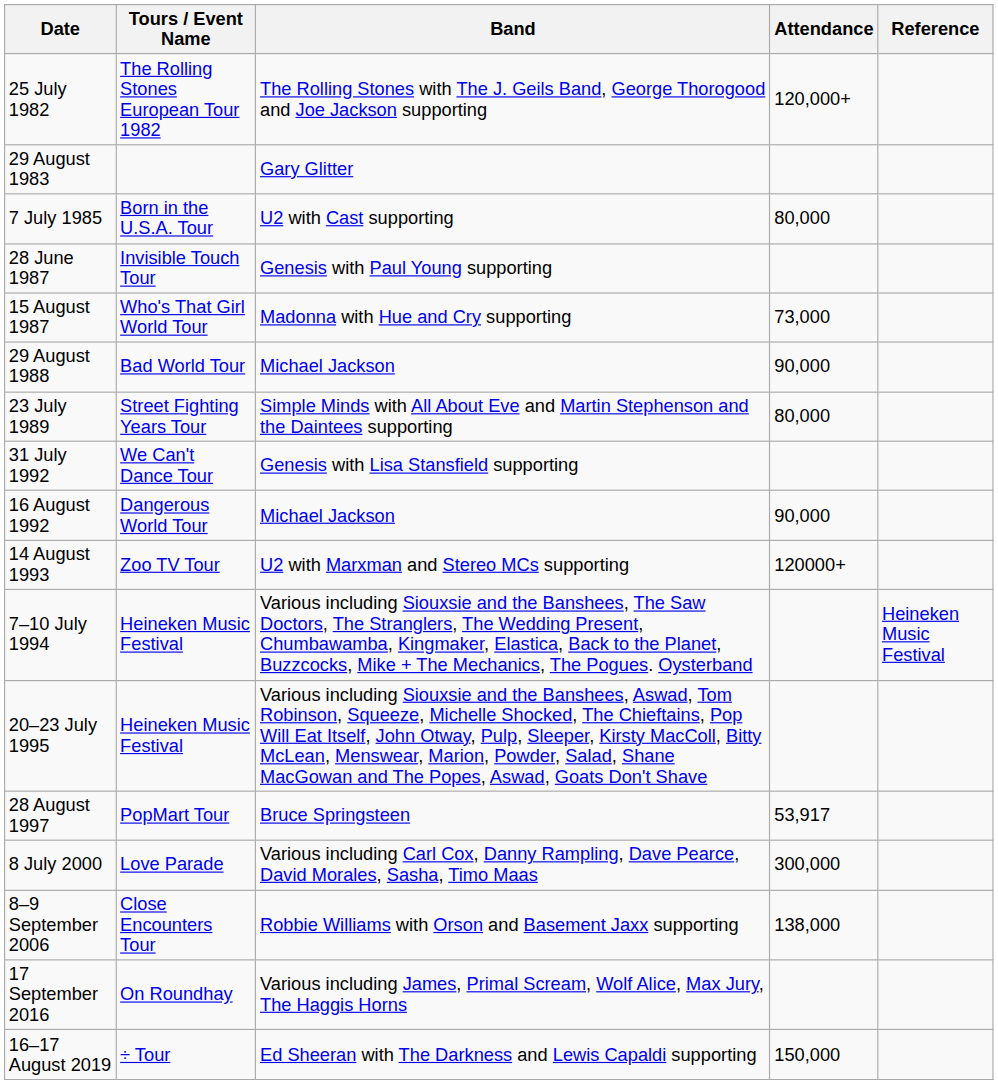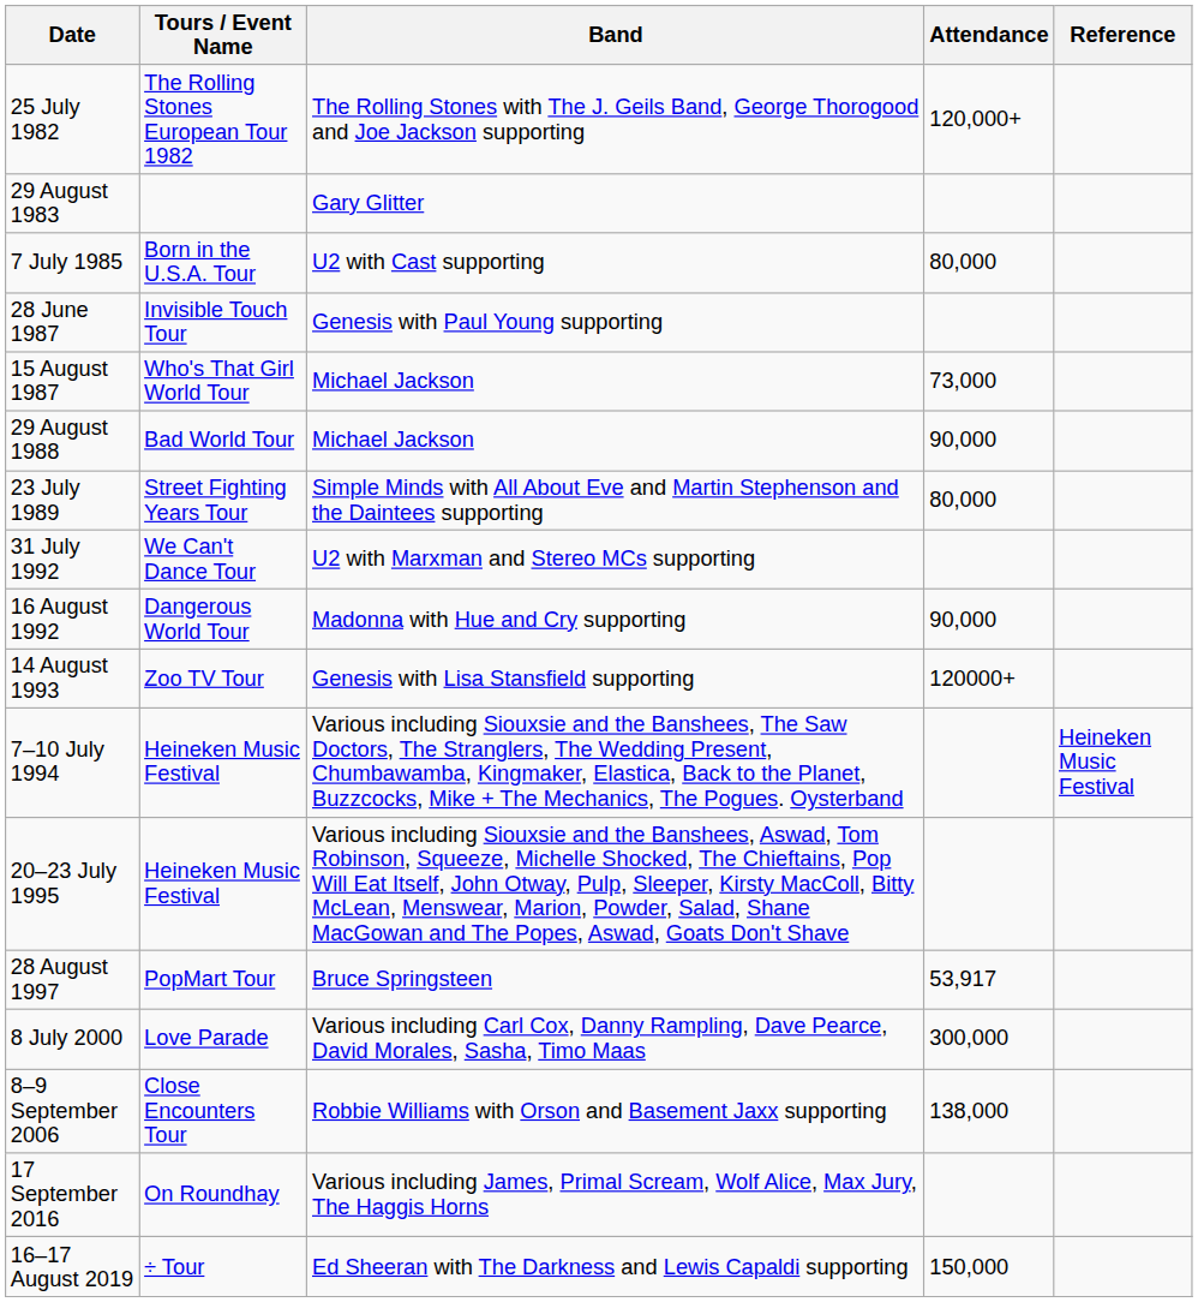 <table class="wikitable collapsible">
 <tr>
 <th>Date</th>
 <th>Tours / Event Name</th>
 <th>Band</th>
 <th>Attendance</th>
 <th>Reference</th>
 </tr>
 <tr>
 <td>25 July 1982</td>
 <td><a href='#'>The Rolling Stones European Tour 1982</a></td>
 <td><a href='#'>The Rolling Stones</a> with <a href='#'>The J. Geils Band</a>, <a href='#'>George Thorogood</a> and <a href='#'>Joe Jackson</a> supporting</td>
 <td>120,000+</td>
 <td></td>
 </tr>
 <tr>
 <td>29 August 1983</td>
 <td></td>
 <td><a href='#'>Gary Glitter</a></td>
 <td></td>
 <td></td>
 </tr>
 <tr>
 <td>7 July 1985</td>
 <td><a href='#'>Born in the U.S.A. Tour</a></td>
 <td><a href='#'>U2</a> with <a href='#'>Cast</a> supporting</td>
 <td>80,000</td>
 <td></td>
 </tr>
 <tr>
 <td>28 June 1987</td>
 <td><a href='#'>Invisible Touch Tour</a></td>
 <td><a href='#'>Genesis</a> with <a href='#'>Paul Young</a> supporting</td>
 <td></td>
 <td></td>
 </tr>
 <tr>
 <td>15 August 1987</td>
 <td><a href='#'>Who's That Girl World Tour</a></td>
-<td><a href='#'>Madonna</a> with <a href='#'>Hue and Cry</a> supporting</td>
+<td><a href='#'>Michael Jackson</a></td>
 <td>73,000</td>
 <td></td>
 </tr>
 <tr>
 <td>29 August 1988</td>
 <td><a href='#'>Bad World Tour</a></td>
 <td><a href='#'>Michael Jackson</a></td>
 <td>90,000</td>
 <td></td>
 </tr>
 <tr |->
 <td>23 July 1989</td>
 <td><a href='#'>Street Fighting Years Tour</a></td>
 <td><a href='#'>Simple Minds</a> with <a href='#'>All About Eve</a> and <a href='#'>Martin Stephenson and the Daintees</a> supporting</td>
 <td>80,000</td>
 <td></td>
 </tr>
 <tr>
 <td>31 July 1992</td>
 <td><a href='#'>We Can't Dance Tour</a></td>
-<td><a href='#'>Genesis</a> with <a href='#'>Lisa Stansfield</a> supporting</td>
+<td><a href='#'>U2</a> with <a href='#'>Marxman</a> and <a href='#'>Stereo MCs</a> supporting</td>
 <td></td>
 <td></td>
 </tr>
 <tr>
 <td>16 August 1992</td>
 <td><a href='#'>Dangerous World Tour</a></td>
-<td><a href='#'>Michael Jackson</a></td>
+<td><a href='#'>Madonna</a> with <a href='#'>Hue and Cry</a> supporting</td>
 <td>90,000</td>
 <td></td>
 </tr>
 <tr>
 <td>14 August 1993</td>
 <td><a href='#'>Zoo TV Tour</a></td>
-<td><a href='#'>U2</a> with <a href='#'>Marxman</a> and <a href='#'>Stereo MCs</a> supporting</td>
+<td><a href='#'>Genesis</a> with <a href='#'>Lisa Stansfield</a> supporting</td>
 <td>120000+</td>
 <td></td>
 </tr>
 <tr>
 <td>7–10 July 1994</td>
 <td><a href='#'>Heineken Music Festival</a></td>
 <td>Various including <a href='#'>Siouxsie and the Banshees</a>, <a href='#'>The Saw Doctors</a>, <a href='#'>The Stranglers</a>, <a href='#'>The Wedding Present</a>, <a href='#'>Chumbawamba</a>, <a href='#'>Kingmaker</a>, <a href='#'>Elastica</a>, <a href='#'>Back to the Planet</a>, <a href='#'>Buzzcocks</a>, <a href='#'>Mike + The Mechanics</a>, <a href='#'>The Pogues</a>. <a href='#'>Oysterband</a></td>
 <td></td>
 <td><a href='#'>Heineken Music Festival</a></td>
 </tr>
 <tr>
 <td>20–23 July 1995</td>
 <td><a href='#'>Heineken Music Festival</a></td>
 <td>Various including <a href='#'>Siouxsie and the Banshees</a>, <a href='#'>Aswad</a>, <a href='#'>Tom Robinson</a>, <a href='#'>Squeeze</a>, <a href='#'>Michelle Shocked</a>, <a href='#'>The Chieftains</a>, <a href='#'>Pop Will Eat Itself</a>, <a href='#'>John Otway</a>, <a href='#'>Pulp</a>, <a href='#'>Sleeper</a>, <a href='#'>Kirsty MacColl</a>, <a href='#'>Bitty McLean</a>, <a href='#'>Menswear</a>, <a href='#'>Marion</a>, <a href='#'>Powder</a>, <a href='#'>Salad</a>, <a href='#'>Shane MacGowan and The Popes</a>, <a href='#'>Aswad</a>, <a href='#'>Goats Don't Shave</a></td>
 <td></td>
 <td></td>
 </tr>
 <tr>
 <td>28 August 1997</td>
 <td><a href='#'>PopMart Tour</a></td>
 <td><a href='#'>Bruce Springsteen</a></td>
 <td>53,917</td>
 <td></td>
 </tr>
 <tr>
 <td>8 July 2000</td>
 <td><a href='#'>Love Parade</a></td>
 <td>Various including <a href='#'>Carl Cox</a>, <a href='#'>Danny Rampling</a>, <a href='#'>Dave Pearce</a>, <a href='#'>David Morales</a>, <a href='#'>Sasha</a>, <a href='#'>Timo Maas</a></td>
 <td>300,000</td>
 <td></td>
 </tr>
 <tr>
 <td>8–9 September 2006</td>
 <td><a href='#'>Close Encounters Tour</a></td>
 <td><a href='#'>Robbie Williams</a> with <a href='#'>Orson</a> and <a href='#'>Basement Jaxx</a> supporting</td>
 <td>138,000</td>
 <td></td>
 </tr>
 <tr>
 <td>17 September 2016</td>
 <td><a href='#'>On Roundhay</a></td>
 <td>Various including <a href='#'>James</a>, <a href='#'>Primal Scream</a>, <a href='#'>Wolf Alice</a>, <a href='#'>Max Jury</a>, <a href='#'>The Haggis Horns</a></td>
 <td></td>
 <td></td>
 </tr>
 <tr>
 <td>16–17 August 2019</td>
 <td><a href='#'>÷ Tour</a></td>
 <td><a href='#'>Ed Sheeran</a> with <a href='#'>The Darkness</a> and <a href='#'>Lewis Capaldi</a> supporting</td>
 <td>150,000</td>
 <td></td>
 </tr>
 <tr>
 </tr>
 </table>
